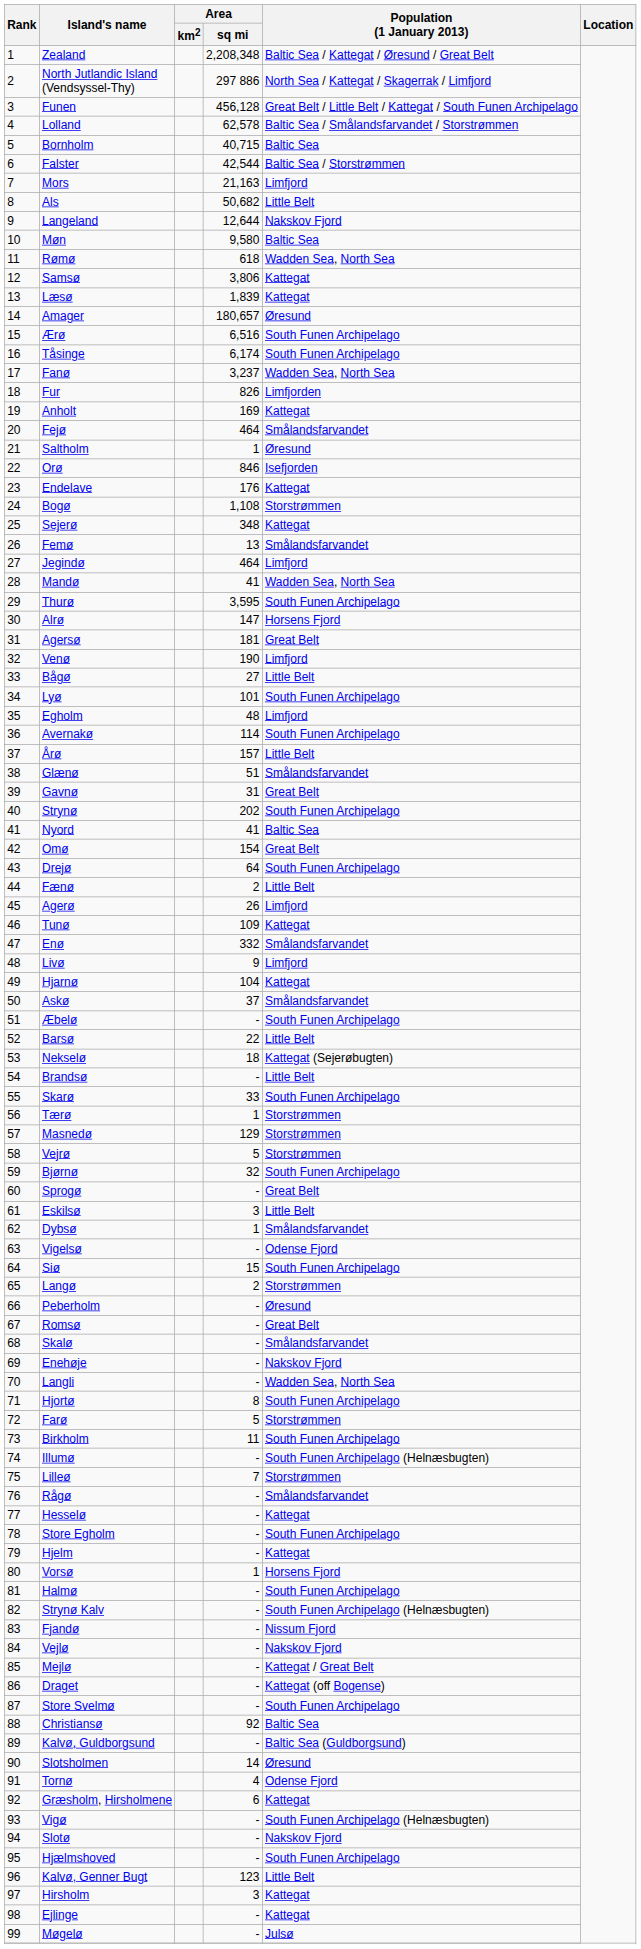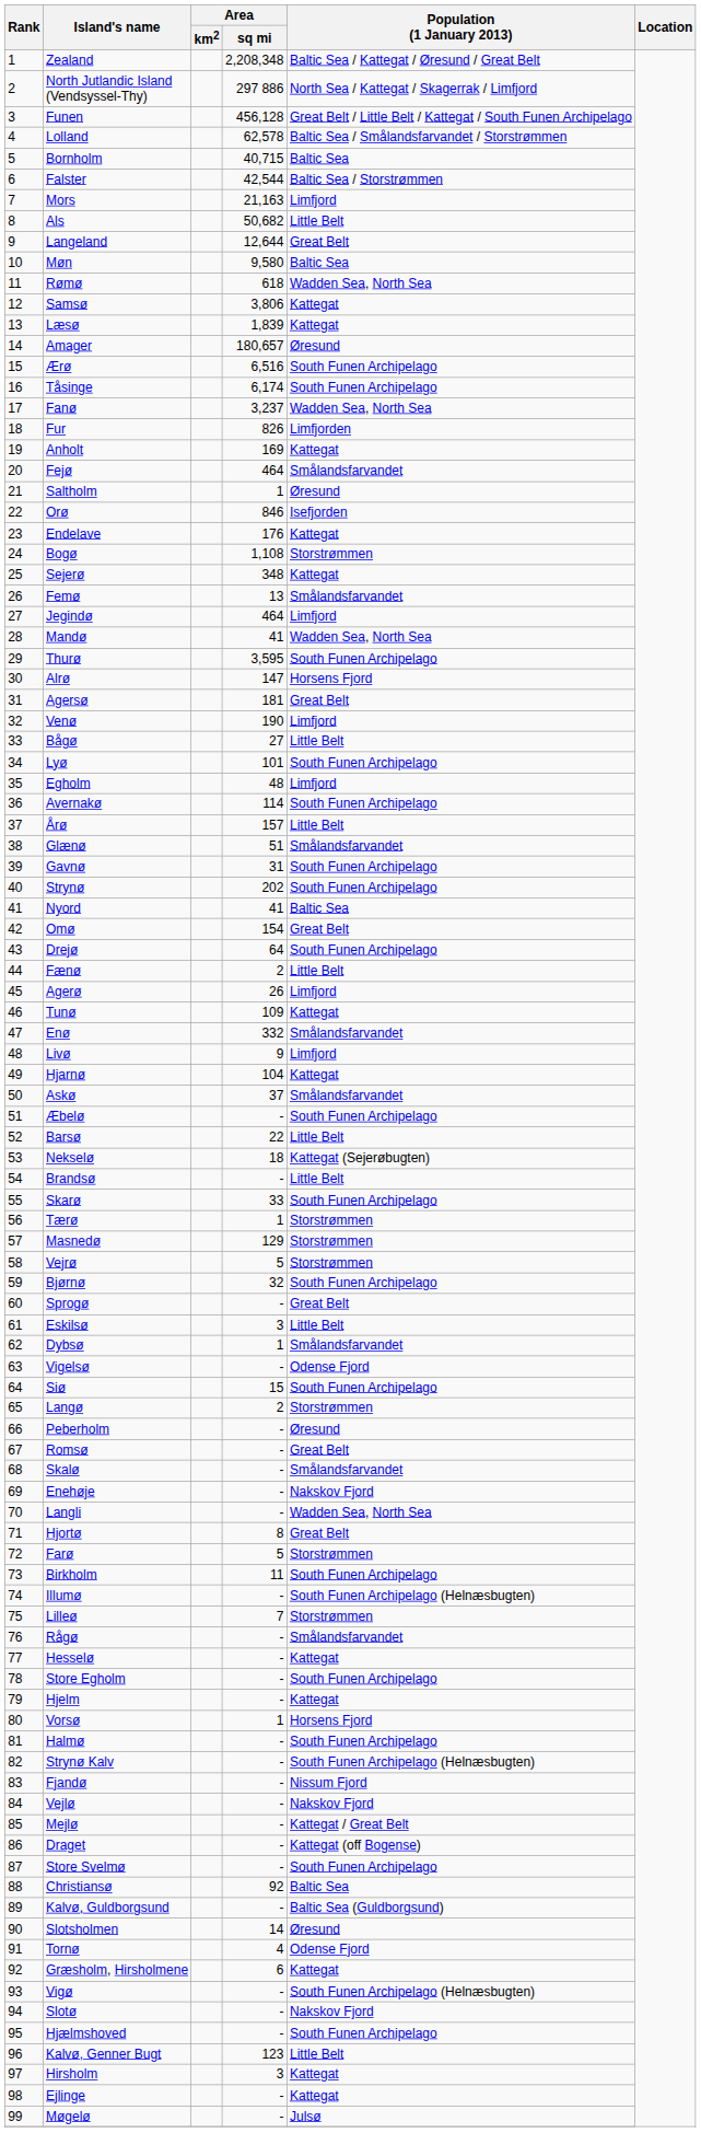 <table class="sortable wikitable">
 <tr>
 <th rowspan=2>Rank</th>
 <th rowspan=2>Island's name</th>
 <th data-sort-type="number" colspan=2>Area</th>
 <th data-sort-type="number" rowspan=2>Population<br>(1 January 2013)</th>
 <th rowspan=2>Location</th>
 </tr>
 <tr>
 <th>km<sup>2</sup></th>
 <th>sq mi</th>
 </tr>
 <tr>
 <td>1</td>
 <td><a href='#'>Zealand</a></td>
 <td></td>
 <td align="right">2,208,348</td>
 <td><a href='#'>Baltic Sea</a> / <a href='#'>Kattegat</a> / <a href='#'>Øresund</a> / <a href='#'>Great Belt</a></td>
 </tr>
 <tr>
 <td>2</td>
 <td><a href='#'>North Jutlandic Island</a><br>(Vendsyssel-Thy)</td>
 <td></td>
 <td align="right">297 886</td>
 <td><a href='#'>North Sea</a> / <a href='#'>Kattegat</a> / <a href='#'>Skagerrak</a> / <a href='#'>Limfjord</a></td>
 </tr>
 <tr>
 <td>3</td>
 <td><a href='#'>Funen</a></td>
 <td></td>
 <td align="right">456,128</td>
 <td><a href='#'>Great Belt</a> / <a href='#'>Little Belt</a> / <a href='#'>Kattegat</a> / <a href='#'>South Funen Archipelago</a></td>
 </tr>
 <tr>
 <td>4</td>
 <td><a href='#'>Lolland</a></td>
 <td></td>
 <td align="right">62,578</td>
 <td><a href='#'>Baltic Sea</a> / <a href='#'>Smålandsfarvandet</a> / <a href='#'>Storstrømmen</a></td>
 </tr>
 <tr>
 <td>5</td>
 <td><a href='#'>Bornholm</a></td>
 <td></td>
 <td align="right">40,715</td>
 <td><a href='#'>Baltic Sea</a></td>
 </tr>
 <tr>
 <td>6</td>
 <td><a href='#'>Falster</a></td>
 <td></td>
 <td align="right">42,544</td>
 <td><a href='#'>Baltic Sea</a> / <a href='#'>Storstrømmen</a></td>
 </tr>
 <tr>
 <td>7</td>
 <td><a href='#'>Mors</a></td>
 <td></td>
 <td align="right">21,163</td>
 <td><a href='#'>Limfjord</a></td>
 </tr>
 <tr>
 <td>8</td>
 <td><a href='#'>Als</a></td>
 <td></td>
 <td align="right">50,682</td>
 <td><a href='#'>Little Belt</a></td>
 </tr>
 <tr>
 <td>9</td>
 <td><a href='#'>Langeland</a></td>
 <td></td>
 <td align="right">12,644</td>
-<td><a href='#'>Nakskov Fjord</a></td>
+<td><a href='#'>Great Belt</a></td>
 </tr>
 <tr>
 <td>10</td>
 <td><a href='#'>Møn</a></td>
 <td></td>
 <td align="right">9,580</td>
 <td><a href='#'>Baltic Sea</a></td>
 </tr>
 <tr>
 <td>11</td>
 <td><a href='#'>Rømø</a></td>
 <td></td>
 <td align="right">618</td>
 <td><a href='#'>Wadden Sea</a>, <a href='#'>North Sea</a></td>
 </tr>
 <tr>
 <td>12</td>
 <td><a href='#'>Samsø</a></td>
 <td></td>
 <td align="right">3,806</td>
 <td><a href='#'>Kattegat</a></td>
 </tr>
 <tr>
 <td>13</td>
 <td><a href='#'>Læsø</a></td>
 <td></td>
 <td align="right">1,839</td>
 <td><a href='#'>Kattegat</a></td>
 </tr>
 <tr>
 <td>14</td>
 <td><a href='#'>Amager</a></td>
 <td></td>
 <td align="right">180,657</td>
 <td><a href='#'>Øresund</a></td>
 </tr>
 <tr>
 <td>15</td>
 <td><a href='#'>Ærø</a></td>
 <td></td>
 <td align="right">6,516</td>
 <td><a href='#'>South Funen Archipelago</a></td>
 </tr>
 <tr>
 <td>16</td>
 <td><a href='#'>Tåsinge</a></td>
 <td></td>
 <td align="right">6,174</td>
 <td><a href='#'>South Funen Archipelago</a></td>
 </tr>
 <tr>
 <td>17</td>
 <td><a href='#'>Fanø</a></td>
 <td></td>
 <td align="right">3,237</td>
 <td><a href='#'>Wadden Sea</a>, <a href='#'>North Sea</a></td>
 </tr>
 <tr>
 <td>18</td>
 <td><a href='#'>Fur</a></td>
 <td></td>
 <td align="right">826</td>
 <td><a href='#'>Limfjorden</a></td>
 </tr>
 <tr>
 <td>19</td>
 <td><a href='#'>Anholt</a></td>
 <td></td>
 <td align="right">169</td>
 <td><a href='#'>Kattegat</a></td>
 </tr>
 <tr>
 <td>20</td>
 <td><a href='#'>Fejø</a></td>
 <td></td>
 <td align="right">464</td>
 <td><a href='#'>Smålandsfarvandet</a></td>
 </tr>
 <tr>
 <td>21</td>
 <td><a href='#'>Saltholm</a></td>
 <td></td>
 <td align="right">1</td>
 <td><a href='#'>Øresund</a></td>
 </tr>
 <tr>
 <td>22</td>
 <td><a href='#'>Orø</a></td>
 <td></td>
 <td align="right">846</td>
 <td><a href='#'>Isefjorden</a></td>
 </tr>
 <tr>
 <td>23</td>
 <td><a href='#'>Endelave</a></td>
 <td></td>
 <td align="right">176</td>
 <td><a href='#'>Kattegat</a></td>
 </tr>
 <tr>
 <td>24</td>
 <td><a href='#'>Bogø</a></td>
 <td></td>
 <td align="right">1,108</td>
 <td><a href='#'>Storstrømmen</a></td>
 </tr>
 <tr>
 <td>25</td>
 <td><a href='#'>Sejerø</a></td>
 <td></td>
 <td align="right">348</td>
 <td><a href='#'>Kattegat</a></td>
 </tr>
 <tr>
 <td>26</td>
 <td><a href='#'>Femø</a></td>
 <td></td>
 <td align="right">13</td>
 <td><a href='#'>Smålandsfarvandet</a></td>
 </tr>
 <tr>
 <td>27</td>
 <td><a href='#'>Jegindø</a></td>
 <td></td>
 <td align="right">464</td>
 <td><a href='#'>Limfjord</a></td>
 </tr>
 <tr>
 <td>28</td>
 <td><a href='#'>Mandø</a></td>
 <td></td>
 <td align="right">41</td>
 <td><a href='#'>Wadden Sea</a>, <a href='#'>North Sea</a></td>
 </tr>
 <tr>
 <td>29</td>
 <td><a href='#'>Thurø</a></td>
 <td></td>
 <td align="right">3,595</td>
 <td><a href='#'>South Funen Archipelago</a></td>
 </tr>
 <tr>
 <td>30</td>
 <td><a href='#'>Alrø</a></td>
 <td></td>
 <td align="right">147</td>
 <td><a href='#'>Horsens Fjord</a></td>
 </tr>
 <tr>
 <td>31</td>
 <td><a href='#'>Agersø</a></td>
 <td></td>
 <td align="right">181</td>
 <td><a href='#'>Great Belt</a></td>
 </tr>
 <tr>
 <td>32</td>
 <td><a href='#'>Venø</a></td>
 <td></td>
 <td align="right">190</td>
 <td><a href='#'>Limfjord</a></td>
 </tr>
 <tr>
 <td>33</td>
 <td><a href='#'>Bågø</a></td>
 <td></td>
 <td align="right">27</td>
 <td><a href='#'>Little Belt</a></td>
 </tr>
 <tr>
 <td>34</td>
 <td><a href='#'>Lyø</a></td>
 <td></td>
 <td align="right">101</td>
 <td><a href='#'>South Funen Archipelago</a></td>
 </tr>
 <tr>
 <td>35</td>
 <td><a href='#'>Egholm</a></td>
 <td></td>
 <td align="right">48</td>
 <td><a href='#'>Limfjord</a></td>
 </tr>
 <tr>
 <td>36</td>
 <td><a href='#'>Avernakø</a></td>
 <td></td>
 <td align="right">114</td>
 <td><a href='#'>South Funen Archipelago</a></td>
 </tr>
 <tr>
 <td>37</td>
 <td><a href='#'>Årø</a></td>
 <td></td>
 <td align="right">157</td>
 <td><a href='#'>Little Belt</a></td>
 </tr>
 <tr>
 <td>38</td>
 <td><a href='#'>Glænø</a></td>
 <td></td>
 <td align="right">51</td>
 <td><a href='#'>Smålandsfarvandet</a></td>
 </tr>
 <tr>
 <td>39</td>
 <td><a href='#'>Gavnø</a></td>
 <td></td>
 <td align="right">31</td>
-<td><a href='#'>Great Belt</a></td>
+<td><a href='#'>South Funen Archipelago</a></td>
 </tr>
 <tr>
 <td>40</td>
 <td><a href='#'>Strynø</a></td>
 <td></td>
 <td align="right">202</td>
 <td><a href='#'>South Funen Archipelago</a></td>
 </tr>
 <tr>
 <td>41</td>
 <td><a href='#'>Nyord</a></td>
 <td></td>
 <td align="right">41</td>
 <td><a href='#'>Baltic Sea</a></td>
 </tr>
 <tr>
 <td>42</td>
 <td><a href='#'>Omø</a></td>
 <td></td>
 <td align="right">154</td>
 <td><a href='#'>Great Belt</a></td>
 </tr>
 <tr>
 <td>43</td>
 <td><a href='#'>Drejø</a></td>
 <td></td>
 <td align="right">64</td>
 <td><a href='#'>South Funen Archipelago</a></td>
 </tr>
 <tr>
 <td>44</td>
 <td><a href='#'>Fænø</a></td>
 <td></td>
 <td align="right">2</td>
 <td><a href='#'>Little Belt</a></td>
 </tr>
 <tr>
 <td>45</td>
 <td><a href='#'>Agerø</a></td>
 <td></td>
 <td align="right">26</td>
 <td><a href='#'>Limfjord</a></td>
 </tr>
 <tr>
 <td>46</td>
 <td><a href='#'>Tunø</a></td>
 <td></td>
 <td align="right">109</td>
 <td><a href='#'>Kattegat</a></td>
 </tr>
 <tr>
 <td>47</td>
 <td><a href='#'>Enø</a></td>
 <td></td>
 <td align="right">332</td>
 <td><a href='#'>Smålandsfarvandet</a></td>
 </tr>
 <tr>
 <td>48</td>
 <td><a href='#'>Livø</a></td>
 <td></td>
 <td align="right">9</td>
 <td><a href='#'>Limfjord</a></td>
 </tr>
 <tr>
 <td>49</td>
 <td><a href='#'>Hjarnø</a></td>
 <td></td>
 <td align="right">104</td>
 <td><a href='#'>Kattegat</a></td>
 </tr>
 <tr>
 <td>50</td>
 <td><a href='#'>Askø</a></td>
 <td></td>
 <td align="right">37</td>
 <td><a href='#'>Smålandsfarvandet</a></td>
 </tr>
 <tr>
 <td>51</td>
 <td><a href='#'>Æbelø</a></td>
 <td></td>
 <td align="right">-</td>
 <td><a href='#'>South Funen Archipelago</a></td>
 </tr>
 <tr>
 <td>52</td>
 <td><a href='#'>Barsø</a></td>
 <td></td>
 <td align="right">22</td>
 <td><a href='#'>Little Belt</a></td>
 </tr>
 <tr>
 <td>53</td>
 <td><a href='#'>Nekselø</a></td>
 <td></td>
 <td align="right">18</td>
 <td><a href='#'>Kattegat</a> (Sejerøbugten)</td>
 </tr>
 <tr>
 <td>54</td>
 <td><a href='#'>Brandsø</a></td>
 <td></td>
 <td align="right">-</td>
 <td><a href='#'>Little Belt</a></td>
 </tr>
 <tr>
 <td>55</td>
 <td><a href='#'>Skarø</a></td>
 <td></td>
 <td align="right">33</td>
 <td><a href='#'>South Funen Archipelago</a></td>
 </tr>
 <tr>
 <td>56</td>
 <td><a href='#'>Tærø</a></td>
 <td></td>
 <td align="right">1</td>
 <td><a href='#'>Storstrømmen</a></td>
 </tr>
 <tr>
 <td>57</td>
 <td><a href='#'>Masnedø</a></td>
 <td></td>
 <td align="right">129</td>
 <td><a href='#'>Storstrømmen</a></td>
 </tr>
 <tr>
 <td>58</td>
 <td><a href='#'>Vejrø</a></td>
 <td></td>
 <td align="right">5</td>
 <td><a href='#'>Storstrømmen</a></td>
 </tr>
 <tr>
 <td>59</td>
 <td><a href='#'>Bjørnø</a></td>
 <td></td>
 <td align="right">32</td>
 <td><a href='#'>South Funen Archipelago</a></td>
 </tr>
 <tr>
 <td>60</td>
 <td><a href='#'>Sprogø</a></td>
 <td></td>
 <td align="right">-</td>
 <td><a href='#'>Great Belt</a></td>
 </tr>
 <tr>
 <td>61</td>
 <td><a href='#'>Eskilsø</a></td>
 <td></td>
 <td align="right">3</td>
 <td><a href='#'>Little Belt</a></td>
 </tr>
 <tr>
 <td>62</td>
 <td><a href='#'>Dybsø</a></td>
 <td></td>
 <td align="right">1</td>
 <td><a href='#'>Smålandsfarvandet</a></td>
 </tr>
 <tr>
 <td>63</td>
 <td><a href='#'>Vigelsø</a></td>
 <td></td>
 <td align="right">-</td>
 <td><a href='#'>Odense Fjord</a></td>
 </tr>
 <tr>
 <td>64</td>
 <td><a href='#'>Siø</a></td>
 <td></td>
 <td align="right">15</td>
 <td><a href='#'>South Funen Archipelago</a></td>
 </tr>
 <tr>
 <td>65</td>
 <td><a href='#'>Langø</a></td>
 <td></td>
 <td align="right">2</td>
 <td><a href='#'>Storstrømmen</a></td>
 </tr>
 <tr>
 <td>66</td>
 <td><a href='#'>Peberholm</a></td>
 <td></td>
 <td align="right">-</td>
 <td><a href='#'>Øresund</a></td>
 </tr>
 <tr>
 <td>67</td>
 <td><a href='#'>Romsø</a></td>
 <td></td>
 <td align="right">-</td>
 <td><a href='#'>Great Belt</a></td>
 </tr>
 <tr>
 <td>68</td>
 <td><a href='#'>Skalø</a></td>
 <td></td>
 <td align="right">-</td>
 <td><a href='#'>Smålandsfarvandet</a></td>
 </tr>
 <tr>
 <td>69</td>
 <td><a href='#'>Enehøje</a></td>
 <td></td>
 <td align="right">-</td>
 <td><a href='#'>Nakskov Fjord</a></td>
 </tr>
 <tr>
 <td>70</td>
 <td><a href='#'>Langli</a></td>
 <td></td>
 <td align="right">-</td>
 <td><a href='#'>Wadden Sea</a>, <a href='#'>North Sea</a></td>
 </tr>
 <tr>
 <td>71</td>
 <td><a href='#'>Hjortø</a></td>
 <td></td>
 <td align="right">8</td>
-<td><a href='#'>South Funen Archipelago</a></td>
+<td><a href='#'>Great Belt</a></td>
 </tr>
 <tr>
 <td>72</td>
 <td><a href='#'>Farø</a></td>
 <td></td>
 <td align="right">5</td>
 <td><a href='#'>Storstrømmen</a></td>
 </tr>
 <tr>
 <td>73</td>
 <td><a href='#'>Birkholm</a></td>
 <td></td>
 <td align="right">11</td>
 <td><a href='#'>South Funen Archipelago</a></td>
 </tr>
 <tr>
 <td>74</td>
 <td><a href='#'>Illumø</a></td>
 <td></td>
 <td align="right">-</td>
 <td><a href='#'>South Funen Archipelago</a> (Helnæsbugten)</td>
 </tr>
 <tr>
 <td>75</td>
 <td><a href='#'>Lilleø</a></td>
 <td></td>
 <td align="right">7</td>
 <td><a href='#'>Storstrømmen</a></td>
 </tr>
 <tr>
 <td>76</td>
 <td><a href='#'>Rågø</a></td>
 <td></td>
 <td align="right">-</td>
 <td><a href='#'>Smålandsfarvandet</a></td>
 </tr>
 <tr>
 <td>77</td>
 <td><a href='#'>Hesselø</a></td>
 <td></td>
 <td align="right">-</td>
 <td><a href='#'>Kattegat</a></td>
 </tr>
 <tr>
 <td>78</td>
 <td><a href='#'>Store Egholm</a></td>
 <td></td>
 <td align="right">-</td>
 <td><a href='#'>South Funen Archipelago</a></td>
 </tr>
 <tr>
 <td>79</td>
 <td><a href='#'>Hjelm</a></td>
 <td></td>
 <td align="right">-</td>
 <td><a href='#'>Kattegat</a></td>
 </tr>
 <tr>
 <td>80</td>
 <td><a href='#'>Vorsø</a></td>
 <td></td>
 <td align="right">1</td>
 <td><a href='#'>Horsens Fjord</a></td>
 </tr>
 <tr>
 <td>81</td>
 <td><a href='#'>Halmø</a></td>
 <td></td>
 <td align="right">-</td>
 <td><a href='#'>South Funen Archipelago</a></td>
 </tr>
 <tr>
 <td>82</td>
 <td><a href='#'>Strynø Kalv</a></td>
 <td></td>
 <td align="right">-</td>
 <td><a href='#'>South Funen Archipelago</a> (Helnæsbugten)</td>
 </tr>
 <tr>
 <td>83</td>
 <td><a href='#'>Fjandø</a></td>
 <td></td>
 <td align="right">-</td>
 <td><a href='#'>Nissum Fjord</a></td>
 </tr>
 <tr>
 <td>84</td>
 <td><a href='#'>Vejlø</a></td>
 <td></td>
 <td align="right">-</td>
 <td><a href='#'>Nakskov Fjord</a></td>
 </tr>
 <tr>
 <td>85</td>
 <td><a href='#'>Mejlø</a></td>
 <td></td>
 <td align="right">-</td>
 <td><a href='#'>Kattegat</a> / <a href='#'>Great Belt</a></td>
 </tr>
 <tr>
 <td>86</td>
 <td><a href='#'>Draget</a></td>
 <td></td>
 <td align="right">-</td>
 <td><a href='#'>Kattegat</a> (off <a href='#'>Bogense</a>)</td>
 </tr>
 <tr>
 <td>87</td>
 <td><a href='#'>Store Svelmø</a></td>
 <td></td>
 <td align="right">-</td>
 <td><a href='#'>South Funen Archipelago</a></td>
 </tr>
 <tr>
 <td>88</td>
 <td><a href='#'>Christiansø</a></td>
 <td></td>
 <td align="right">92</td>
 <td><a href='#'>Baltic Sea</a></td>
 </tr>
 <tr>
 <td>89</td>
 <td><a href='#'>Kalvø, Guldborgsund</a></td>
 <td></td>
 <td align="right">-</td>
 <td><a href='#'>Baltic Sea</a> (<a href='#'>Guldborgsund</a>)</td>
 </tr>
 <tr>
 <td>90</td>
 <td><a href='#'>Slotsholmen</a></td>
 <td></td>
 <td align="right">14</td>
 <td><a href='#'>Øresund</a></td>
 </tr>
 <tr>
 <td>91</td>
 <td><a href='#'>Tornø</a></td>
 <td></td>
 <td align="right">4</td>
 <td><a href='#'>Odense Fjord</a></td>
 </tr>
 <tr>
 <td>92</td>
 <td><a href='#'>Græsholm</a>, <a href='#'>Hirsholmene</a></td>
 <td></td>
 <td align="right">6</td>
 <td><a href='#'>Kattegat</a></td>
 </tr>
 <tr>
 <td>93</td>
 <td><a href='#'>Vigø</a></td>
 <td></td>
 <td align="right">-</td>
 <td><a href='#'>South Funen Archipelago</a> (Helnæsbugten)</td>
 </tr>
 <tr>
 <td>94</td>
 <td><a href='#'>Slotø</a></td>
 <td></td>
 <td align="right">-</td>
 <td><a href='#'>Nakskov Fjord</a></td>
 </tr>
 <tr>
 <td>95</td>
 <td><a href='#'>Hjælmshoved</a></td>
 <td></td>
 <td align="right">-</td>
 <td><a href='#'>South Funen Archipelago</a></td>
 </tr>
 <tr>
 <td>96</td>
 <td><a href='#'>Kalvø, Genner Bugt</a></td>
 <td></td>
 <td align="right">123</td>
 <td><a href='#'>Little Belt</a></td>
 </tr>
 <tr>
 <td>97</td>
 <td><a href='#'>Hirsholm</a></td>
 <td></td>
 <td align="right">3</td>
 <td><a href='#'>Kattegat</a></td>
 </tr>
 <tr>
 <td>98</td>
 <td><a href='#'>Ejlinge</a></td>
 <td></td>
 <td align="right">-</td>
 <td><a href='#'>Kattegat</a></td>
 </tr>
 <tr>
 <td>99</td>
 <td><a href='#'>Møgelø</a></td>
 <td></td>
 <td align="right">-</td>
 <td><a href='#'>Julsø</a></td>
 </tr>
 <tr>
 </tr>
 </table>
